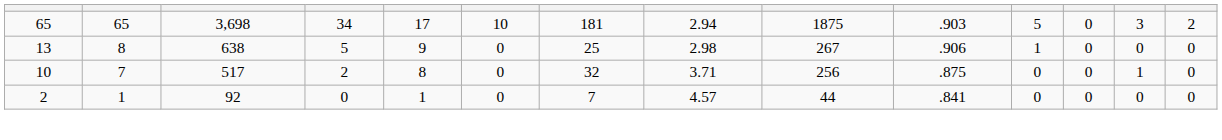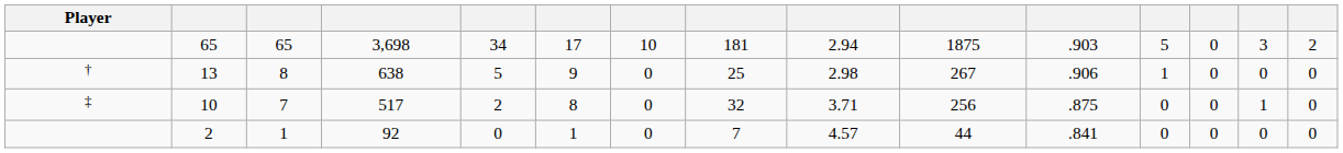 <table class="wikitable sortable" style="width:100%; text-align:center;">
 <tr style="text-align:center; background:#ddd;">
+<th>Player</th>
 <th></th>
 <th></th>
 <th></th>
 <th></th>
 <th></th>
 <th></th>
 <th></th>
 <th></th>
 <th></th>
 <th></th>
 <th></th>
 <th></th>
 <th></th>
 <th></th>
 </tr>
 <tr>
+<td style=white-space:nowrap></td>
 <td>65</td>
 <td>65</td>
 <td>3,698</td>
 <td>34</td>
 <td>17</td>
 <td>10</td>
 <td>181</td>
 <td>2.94</td>
 <td>1875</td>
 <td>.903</td>
 <td>5</td>
 <td>0</td>
 <td>3</td>
 <td>2</td>
 </tr>
 <tr>
+<td style=white-space:nowrap><sup>†</sup></td>
 <td>13</td>
 <td>8</td>
 <td>638</td>
 <td>5</td>
 <td>9</td>
 <td>0</td>
 <td>25</td>
 <td>2.98</td>
 <td>267</td>
 <td>.906</td>
 <td>1</td>
 <td>0</td>
 <td>0</td>
 <td>0</td>
 </tr>
 <tr>
+<td style=white-space:nowrap><sup>‡</sup></td>
 <td>10</td>
 <td>7</td>
 <td>517</td>
 <td>2</td>
 <td>8</td>
 <td>0</td>
 <td>32</td>
 <td>3.71</td>
 <td>256</td>
 <td>.875</td>
 <td>0</td>
 <td>0</td>
 <td>1</td>
 <td>0</td>
 </tr>
 <tr>
+<td style=white-space:nowrap></td>
 <td>2</td>
 <td>1</td>
 <td>92</td>
 <td>0</td>
 <td>1</td>
 <td>0</td>
 <td>7</td>
 <td>4.57</td>
 <td>44</td>
 <td>.841</td>
 <td>0</td>
 <td>0</td>
 <td>0</td>
 <td>0</td>
 </tr>
 </table>
